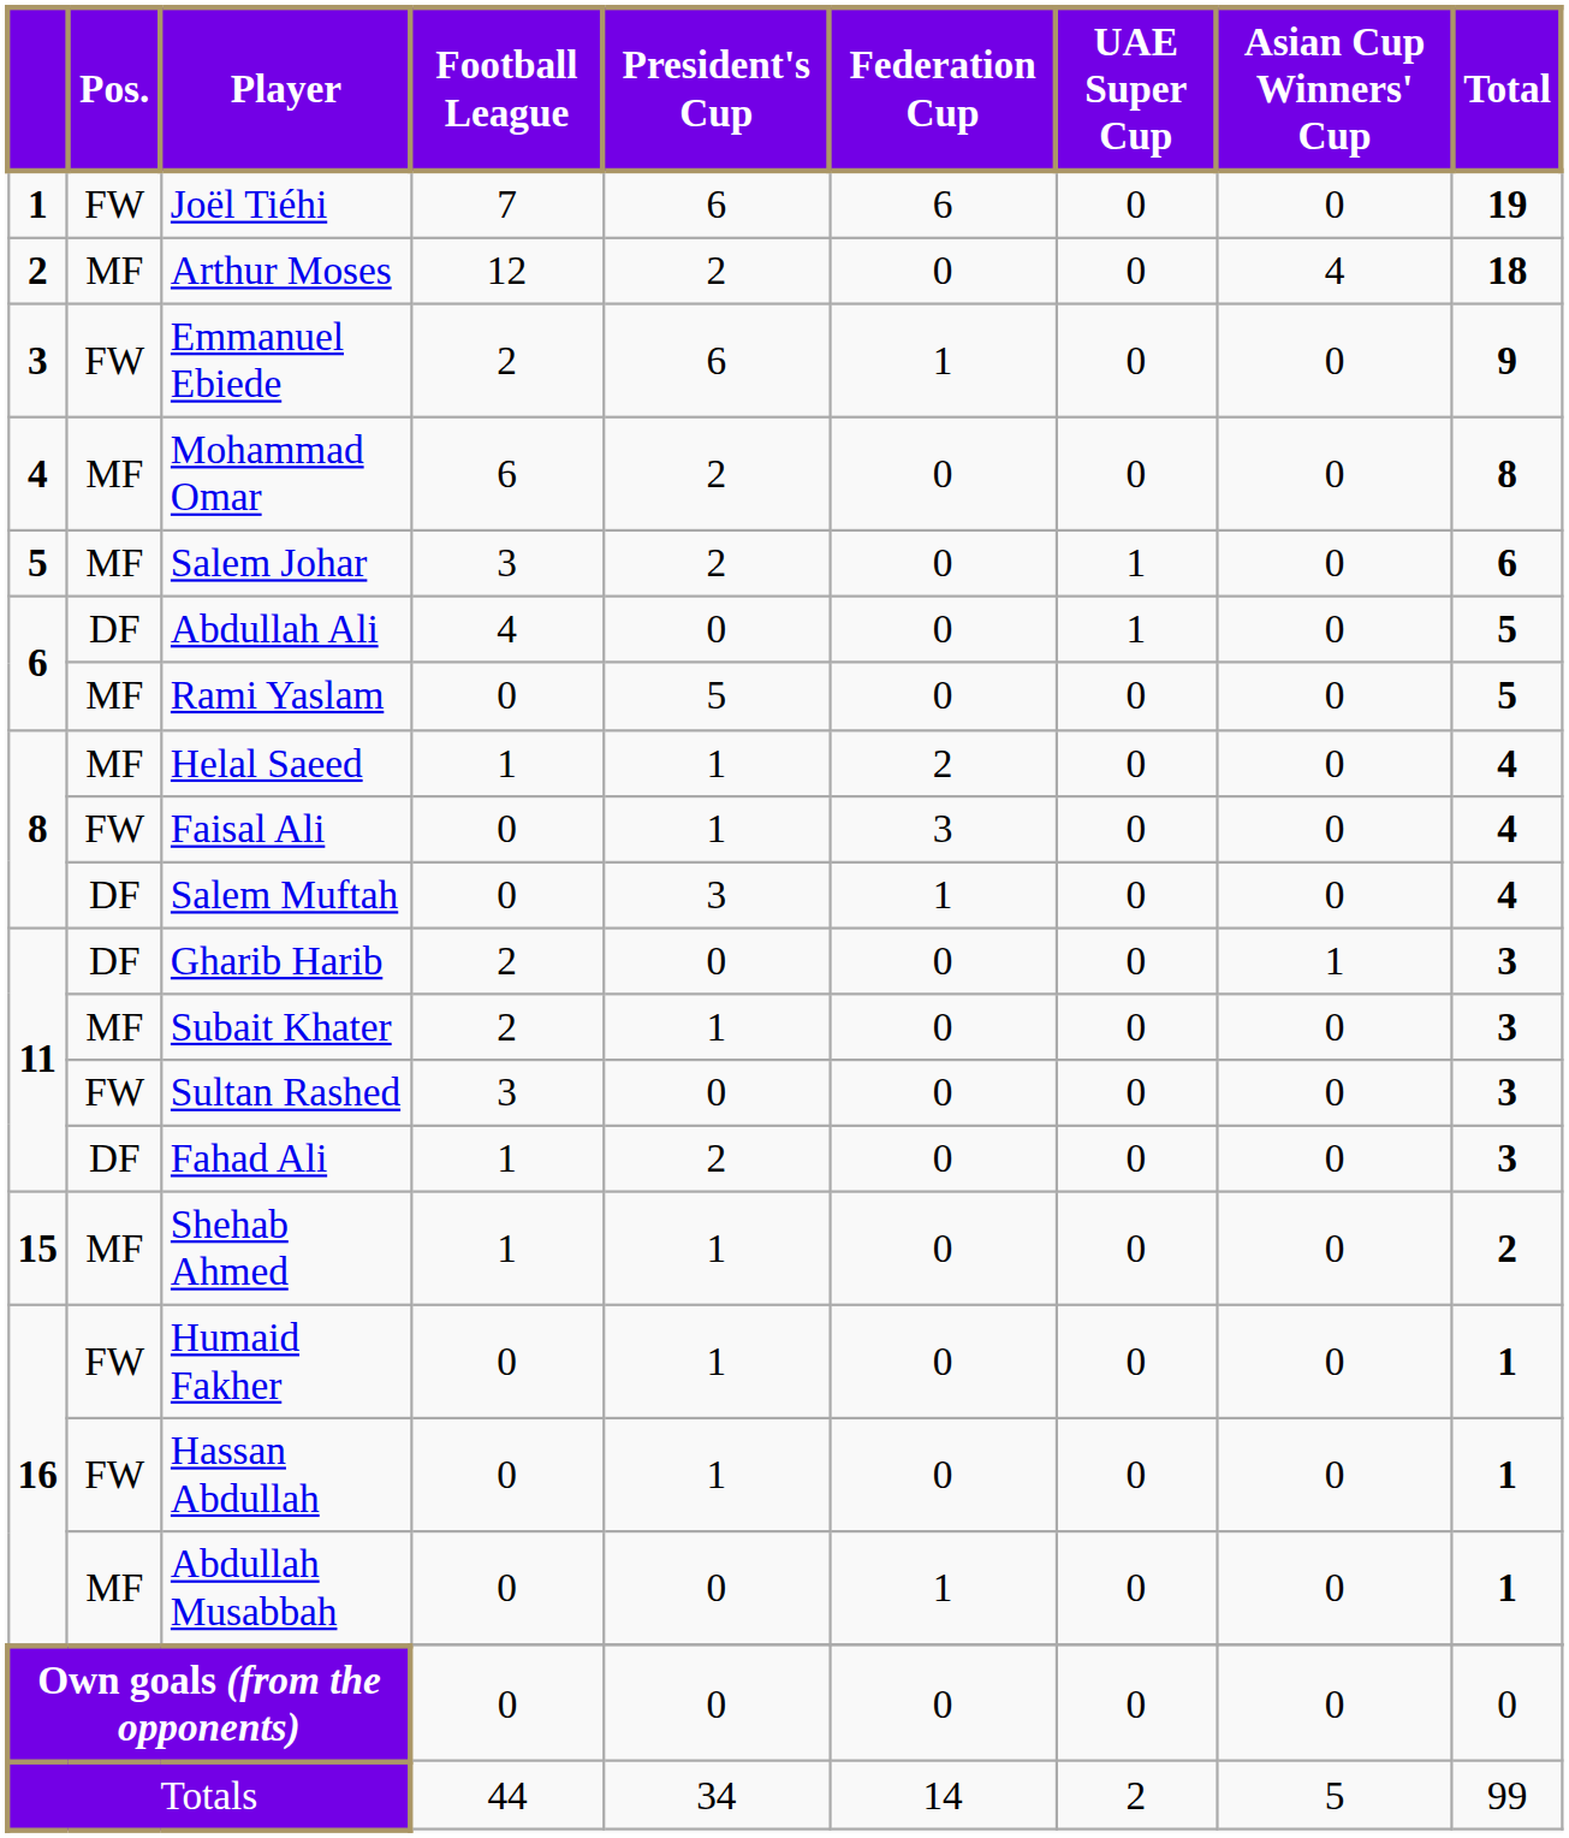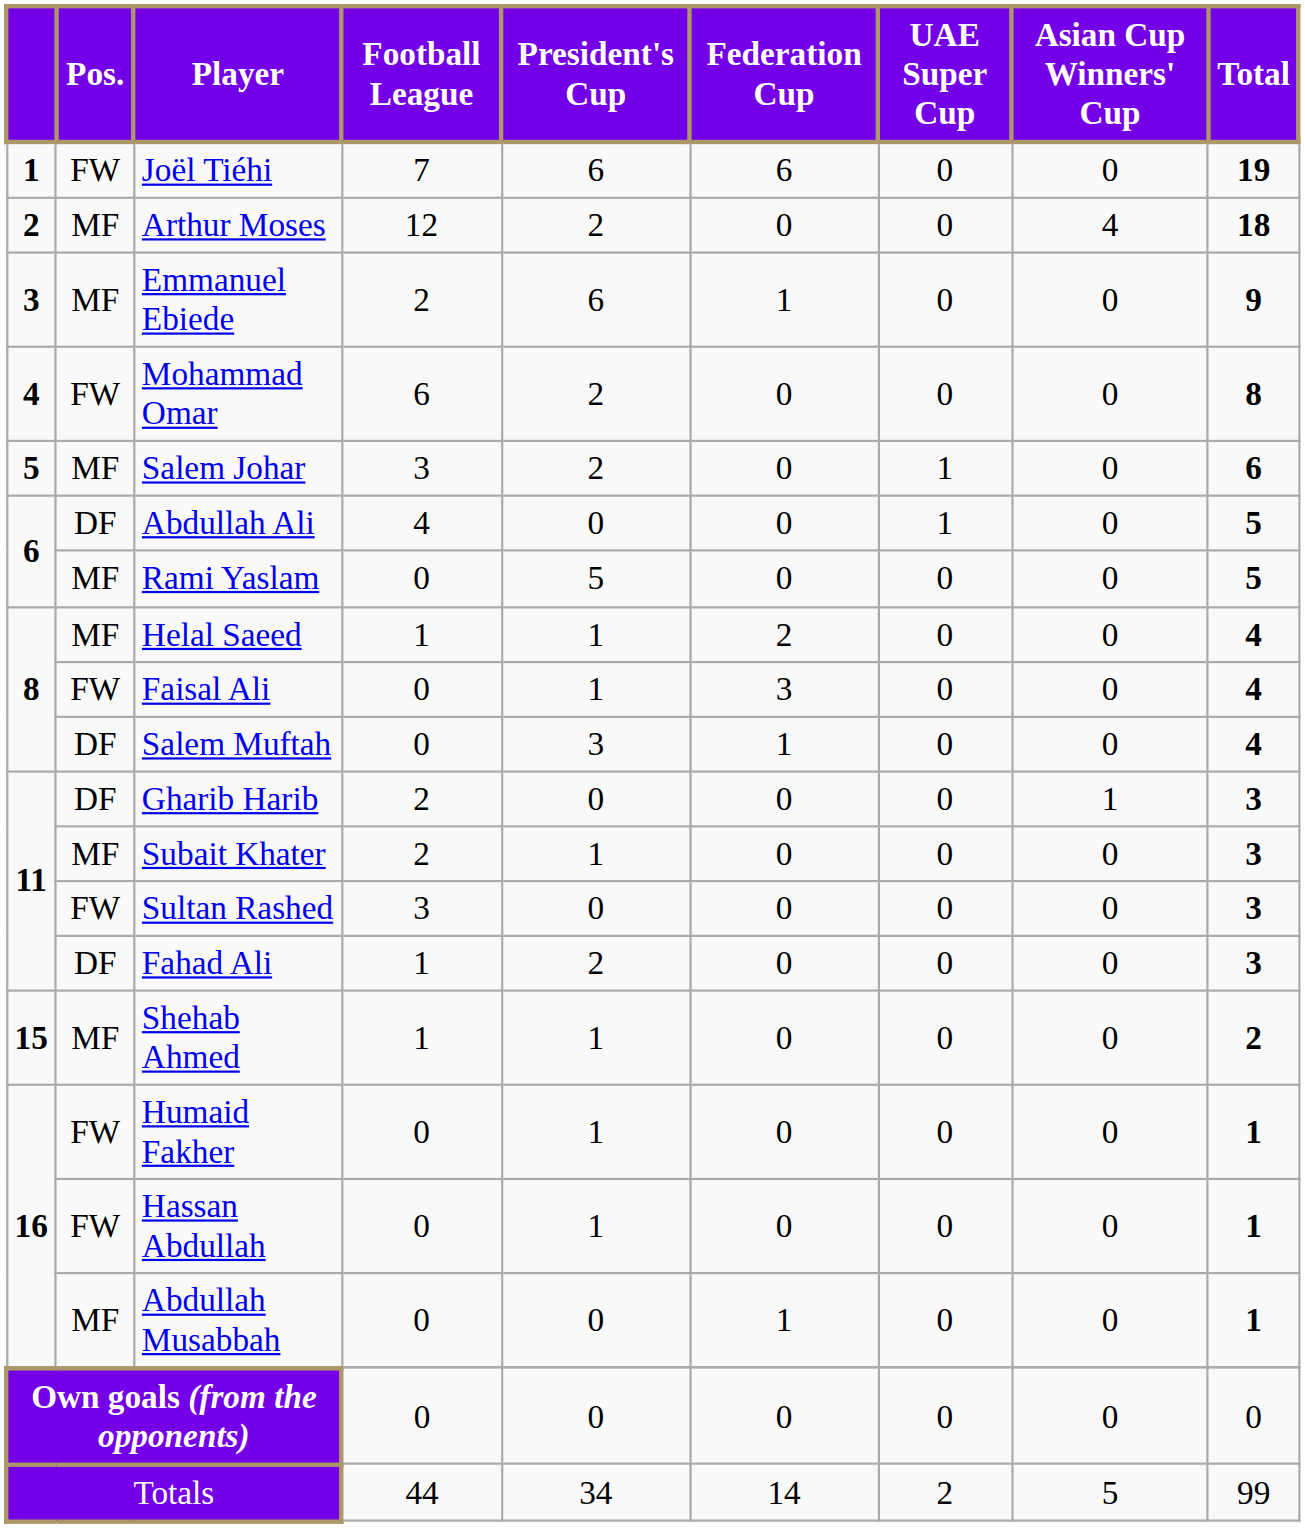 <table class="wikitable" style="width:67%; text-align:center; font-size:95%;">
 <tr>
 <th style="color:#FFFFFF; background: #7300E6; border:2px solid #AB9767;"></th>
 <th style="color:#FFFFFF; background: #7300E6; border:2px solid #AB9767;">Pos.</th>
 <th style="color:#FFFFFF; background: #7300E6; border:2px solid #AB9767;">Player</th>
 <th style="color:#FFFFFF; background: #7300E6; border:2px solid #AB9767;">Football League</th>
 <th style="color:#FFFFFF; background: #7300E6; border:2px solid #AB9767;">President's Cup</th>
 <th style="color:#FFFFFF; background: #7300E6; border:2px solid #AB9767;">Federation Cup</th>
 <th style="color:#FFFFFF; background: #7300E6; border:2px solid #AB9767;">UAE Super Cup</th>
 <th style="color:#FFFFFF; background: #7300E6; border:2px solid #AB9767;">Asian Cup Winners' Cup</th>
 <th style="color:#FFFFFF; background: #7300E6; border:2px solid #AB9767;">Total</th>
 </tr>
 <tr>
 <td><strong>1</strong></td>
 <td>FW</td>
 <td align="left"> <a href='#'>Joël Tiéhi</a></td>
 <td>7</td>
 <td>6</td>
 <td>6</td>
 <td>0</td>
 <td>0</td>
 <td><strong>19</strong></td>
 </tr>
 <tr>
 <td><strong>2</strong></td>
 <td>MF</td>
 <td align="left"> <a href='#'>Arthur Moses</a></td>
 <td>12</td>
 <td>2</td>
 <td>0</td>
 <td>0</td>
 <td>4</td>
 <td><strong>18</strong></td>
 </tr>
 <tr>
 <td><strong>3</strong></td>
-<td>FW</td>
+<td>MF</td>
 <td align="left"> <a href='#'>Emmanuel Ebiede</a></td>
 <td>2</td>
 <td>6</td>
 <td>1</td>
 <td>0</td>
 <td>0</td>
 <td><strong>9</strong></td>
 </tr>
 <tr>
 <td><strong>4</strong></td>
-<td>MF</td>
+<td>FW</td>
 <td align="left"> <a href='#'>Mohammad Omar</a></td>
 <td>6</td>
 <td>2</td>
 <td>0</td>
 <td>0</td>
 <td>0</td>
 <td><strong>8</strong></td>
 </tr>
 <tr>
 <td><strong>5</strong></td>
 <td>MF</td>
 <td align="left"> <a href='#'>Salem Johar</a></td>
 <td>3</td>
 <td>2</td>
 <td>0</td>
 <td>1</td>
 <td>0</td>
 <td><strong>6</strong></td>
 </tr>
 <tr>
 <td rowspan=2><strong>6</strong></td>
 <td>DF</td>
 <td align="left"> <a href='#'>Abdullah Ali</a></td>
 <td>4</td>
 <td>0</td>
 <td>0</td>
 <td>1</td>
 <td>0</td>
 <td><strong>5</strong></td>
 </tr>
 <tr>
 <td>MF</td>
 <td align="left"> <a href='#'>Rami Yaslam</a></td>
 <td>0</td>
 <td>5</td>
 <td>0</td>
 <td>0</td>
 <td>0</td>
 <td><strong>5</strong></td>
 </tr>
 <tr>
 <td rowspan=3><strong>8</strong></td>
 <td>MF</td>
 <td align="left"> <a href='#'>Helal Saeed</a></td>
 <td>1</td>
 <td>1</td>
 <td>2</td>
 <td>0</td>
 <td>0</td>
 <td><strong>4</strong></td>
 </tr>
 <tr>
 <td>FW</td>
 <td align="left"> <a href='#'>Faisal Ali</a></td>
 <td>0</td>
 <td>1</td>
 <td>3</td>
 <td>0</td>
 <td>0</td>
 <td><strong>4</strong></td>
 </tr>
 <tr>
 <td>DF</td>
 <td align="left"> <a href='#'>Salem Muftah</a></td>
 <td>0</td>
 <td>3</td>
 <td>1</td>
 <td>0</td>
 <td>0</td>
 <td><strong>4</strong></td>
 </tr>
 <tr>
 <td rowspan=4><strong>11</strong></td>
 <td>DF</td>
 <td align="left"> <a href='#'>Gharib Harib</a></td>
 <td>2</td>
 <td>0</td>
 <td>0</td>
 <td>0</td>
 <td>1</td>
 <td><strong>3</strong></td>
 </tr>
 <tr>
 <td>MF</td>
 <td align="left"> <a href='#'>Subait Khater</a></td>
 <td>2</td>
 <td>1</td>
 <td>0</td>
 <td>0</td>
 <td>0</td>
 <td><strong>3</strong></td>
 </tr>
 <tr>
 <td>FW</td>
 <td align="left"> <a href='#'>Sultan Rashed</a></td>
 <td>3</td>
 <td>0</td>
 <td>0</td>
 <td>0</td>
 <td>0</td>
 <td><strong>3</strong></td>
 </tr>
 <tr>
 <td>DF</td>
 <td align="left"> <a href='#'>Fahad Ali</a></td>
 <td>1</td>
 <td>2</td>
 <td>0</td>
 <td>0</td>
 <td>0</td>
 <td><strong>3</strong></td>
 </tr>
 <tr>
 <td><strong>15</strong></td>
 <td>MF</td>
 <td align="left"> <a href='#'>Shehab Ahmed</a></td>
 <td>1</td>
 <td>1</td>
 <td>0</td>
 <td>0</td>
 <td>0</td>
 <td><strong>2</strong></td>
 </tr>
 <tr>
 <td rowspan=3><strong>16</strong></td>
 <td>FW</td>
 <td align="left"> <a href='#'>Humaid Fakher</a></td>
 <td>0</td>
 <td>1</td>
 <td>0</td>
 <td>0</td>
 <td>0</td>
 <td><strong>1</strong></td>
 </tr>
 <tr>
 <td>FW</td>
 <td align="left"> <a href='#'>Hassan Abdullah</a></td>
 <td>0</td>
 <td>1</td>
 <td>0</td>
 <td>0</td>
 <td>0</td>
 <td><strong>1</strong></td>
 </tr>
 <tr>
 <td>MF</td>
 <td align="left"> <a href='#'>Abdullah Musabbah</a></td>
 <td>0</td>
 <td>0</td>
 <td>1</td>
 <td>0</td>
 <td>0</td>
 <td><strong>1</strong></td>
 </tr>
 <tr>
 </tr>
 <tr class="sortbottom">
 <td style="color:#FFFFFF; background: #7300E6; border:2px solid #AB9767"; colspan=3><strong>Own goals <em>(from the opponents)<strong><em></td>
 <td>0</td>
 <td>0</td>
 <td>0</td>
 <td>0</td>
 <td>0</td>
 <td></strong>0<strong></td>
 </tr>
 <tr class="sortbottom">
 <td style="color:#FFFFFF; background: #7300E6; border:2px solid #AB9767"; colspan=3></strong>Totals<strong></td>
 <td></strong>44<strong></td>
 <td></strong>34<strong></td>
 <td></strong>14<strong></td>
 <td></strong>2<strong></td>
 <td></strong>5<strong></td>
 <td></strong>99<strong></td>
 </tr>
 </table>
